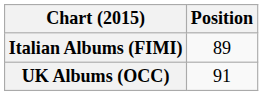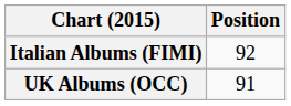 <table class="wikitable sortable plainrowheaders" style="text-align:center">
 <tr>
 <th scope="col">Chart (2015)</th>
 <th scope="col">Position</th>
 </tr>
 <tr>
 <th scope="row">Italian Albums (FIMI)</th>
-<td>89</td>
+<td>92</td>
 </tr>
 <tr>
 <th scope="row">UK Albums (OCC)</th>
 <td>91</td>
 </tr>
 </table>
